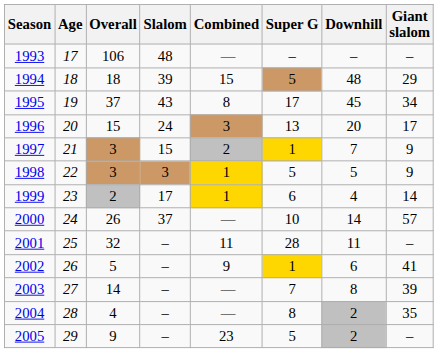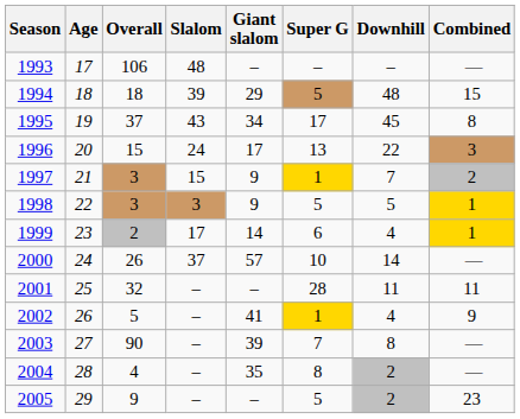 <table class=wikitable style="text-align:center">
 <tr>
 <th>Season</th>
 <th>Age</th>
 <th>Overall</th>
 <th>Slalom</th>
-<th>Combined</th>
+<th>Giant<br>slalom</th>
 <th>Super G</th>
 <th>Downhill</th>
-<th>Giant<br>slalom</th>
+<th>Combined</th>
 </tr>
 <tr>
 <td><a href='#'>1993</a></td>
 <td><em>17</em></td>
 <td>106</td>
 <td>48</td>
-<td> —</td>
 <td>–</td>
 <td>–</td>
 <td>–</td>
+<td> —</td>
 </tr>
 <tr>
 <td><a href='#'>1994</a></td>
 <td><em>18</em></td>
 <td>18</td>
 <td>39</td>
-<td>15</td>
+<td>29</td>
 <td bgcolor="cc9966">5</td>
 <td>48</td>
-<td>29</td>
+<td>15</td>
 </tr>
 <tr>
 <td><a href='#'>1995</a></td>
 <td><em>19</em></td>
 <td>37</td>
 <td>43</td>
-<td>8</td>
+<td>34</td>
 <td>17</td>
 <td>45</td>
-<td>34</td>
+<td>8</td>
 </tr>
 <tr>
 <td><a href='#'>1996</a></td>
 <td><em>20</em></td>
 <td>15</td>
 <td>24</td>
+<td>17</td>
+<td>13</td>
+<td>22</td>
 <td bgcolor="cc9966">3</td>
-<td>13</td>
-<td>20</td>
-<td>17</td>
 </tr>
 <tr>
 <td><a href='#'>1997</a></td>
 <td><em>21</em></td>
 <td bgcolor="cc9966">3</td>
 <td>15</td>
-<td bgcolor="silver">2</td>
+<td>9</td>
 <td bgcolor="gold">1</td>
 <td>7</td>
-<td>9</td>
+<td bgcolor="silver">2</td>
 </tr>
 <tr>
 <td><a href='#'>1998</a></td>
 <td><em>22</em></td>
 <td bgcolor="cc9966">3</td>
 <td bgcolor="cc9966">3</td>
-<td bgcolor="gold">1</td>
+<td>9</td>
 <td>5</td>
 <td>5</td>
-<td>9</td>
+<td bgcolor="gold">1</td>
 </tr>
 <tr>
 <td><a href='#'>1999</a></td>
 <td><em>23</em></td>
 <td bgcolor="silver">2</td>
 <td>17</td>
-<td bgcolor="gold">1</td>
+<td>14</td>
 <td>6</td>
 <td>4</td>
-<td>14</td>
+<td bgcolor="gold">1</td>
 </tr>
 <tr>
 <td><a href='#'>2000</a></td>
 <td><em>24</em></td>
 <td>26</td>
 <td>37</td>
-<td> —</td>
+<td>57</td>
 <td>10</td>
 <td>14</td>
-<td>57</td>
+<td> —</td>
 </tr>
 <tr>
 <td><a href='#'>2001</a></td>
 <td><em>25</em></td>
 <td>32</td>
 <td>–</td>
-<td>11</td>
+<td>–</td>
 <td>28</td>
 <td>11</td>
-<td>–</td>
+<td>11</td>
 </tr>
 <tr>
 <td><a href='#'>2002</a></td>
 <td><em>26</em></td>
 <td>5</td>
 <td>–</td>
+<td>41</td>
+<td bgcolor="gold">1</td>
+<td>4</td>
 <td>9</td>
-<td bgcolor="gold">1</td>
-<td>6</td>
-<td>41</td>
 </tr>
 <tr>
 <td><a href='#'>2003</a></td>
 <td><em>27</em></td>
-<td>14</td>
+<td>90</td>
 <td>–</td>
-<td> —</td>
+<td>39</td>
 <td>7</td>
 <td>8</td>
-<td>39</td>
+<td> —</td>
 </tr>
 <tr>
 <td><a href='#'>2004</a></td>
 <td><em>28</em></td>
 <td>4</td>
 <td>–</td>
-<td> —</td>
+<td>35</td>
 <td>8</td>
 <td bgcolor="silver">2</td>
-<td>35</td>
+<td> —</td>
 </tr>
 <tr>
 <td><a href='#'>2005</a></td>
 <td><em>29</em></td>
 <td>9</td>
 <td>–</td>
-<td>23</td>
+<td>–</td>
 <td>5</td>
 <td bgcolor="silver">2</td>
-<td>–</td>
+<td>23</td>
 </tr>
 </table>
